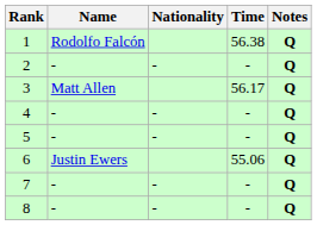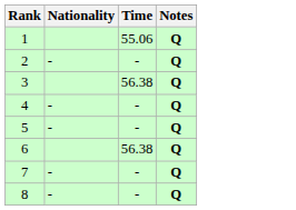 <table class="wikitable sortable" style="text-align:center">
 <tr>
 <th>Rank</th>
-<th>Name</th>
 <th>Nationality</th>
 <th>Time</th>
 <th>Notes</th>
 </tr>
 <tr bgcolor=ccffcc>
 <td>1</td>
-<td align=left><a href='#'>Rodolfo Falcón</a></td>
 <td align=left></td>
-<td>56.38</td>
+<td>55.06</td>
 <td><strong>Q</strong></td>
 </tr>
 <tr bgcolor=ccffcc>
 <td>2</td>
-<td align=left>-</td>
 <td align=left>-</td>
 <td>-</td>
 <td><strong>Q</strong></td>
 </tr>
 <tr bgcolor=ccffcc>
 <td>3</td>
-<td align=left><a href='#'>Matt Allen</a></td>
 <td align=left></td>
-<td>56.17</td>
+<td>56.38</td>
 <td><strong>Q</strong></td>
 </tr>
 <tr bgcolor=ccffcc>
 <td>4</td>
-<td align=left>-</td>
 <td align=left>-</td>
 <td>-</td>
 <td><strong>Q</strong></td>
 </tr>
 <tr bgcolor=ccffcc>
 <td>5</td>
 <td align=left>-</td>
-<td align=left>-</td>
 <td>-</td>
 <td><strong>Q</strong></td>
 </tr>
 <tr bgcolor=ccffcc>
 <td>6</td>
-<td align=left><a href='#'>Justin Ewers</a></td>
 <td align=left></td>
-<td>55.06</td>
+<td>56.38</td>
 <td><strong>Q</strong></td>
 </tr>
 <tr bgcolor=ccffcc>
 <td>7</td>
-<td align=left>-</td>
 <td align=left>-</td>
 <td>-</td>
 <td><strong>Q</strong></td>
 </tr>
 <tr bgcolor=ccffcc>
 <td>8</td>
 <td align=left>-</td>
-<td align=left>-</td>
 <td>-</td>
 <td><strong>Q</strong></td>
 </tr>
 </table>
